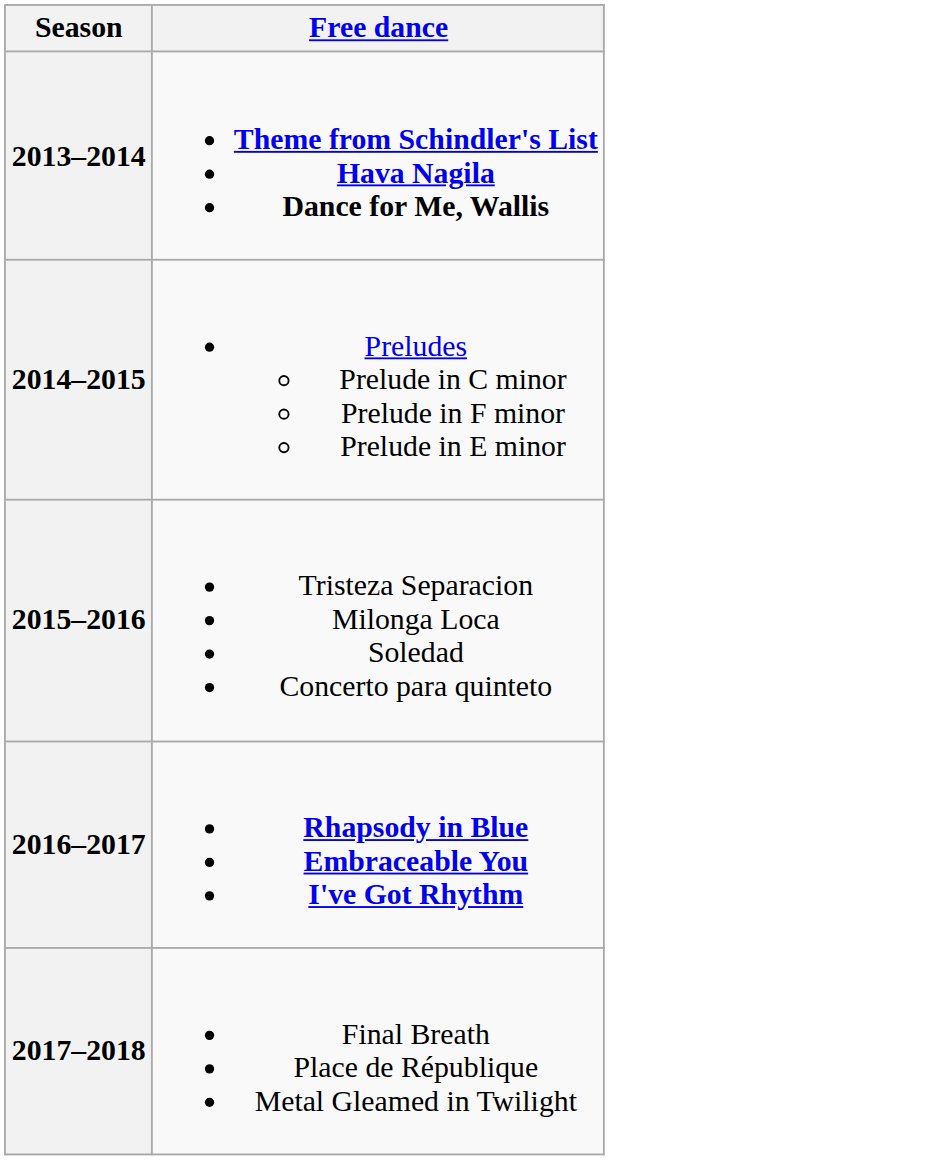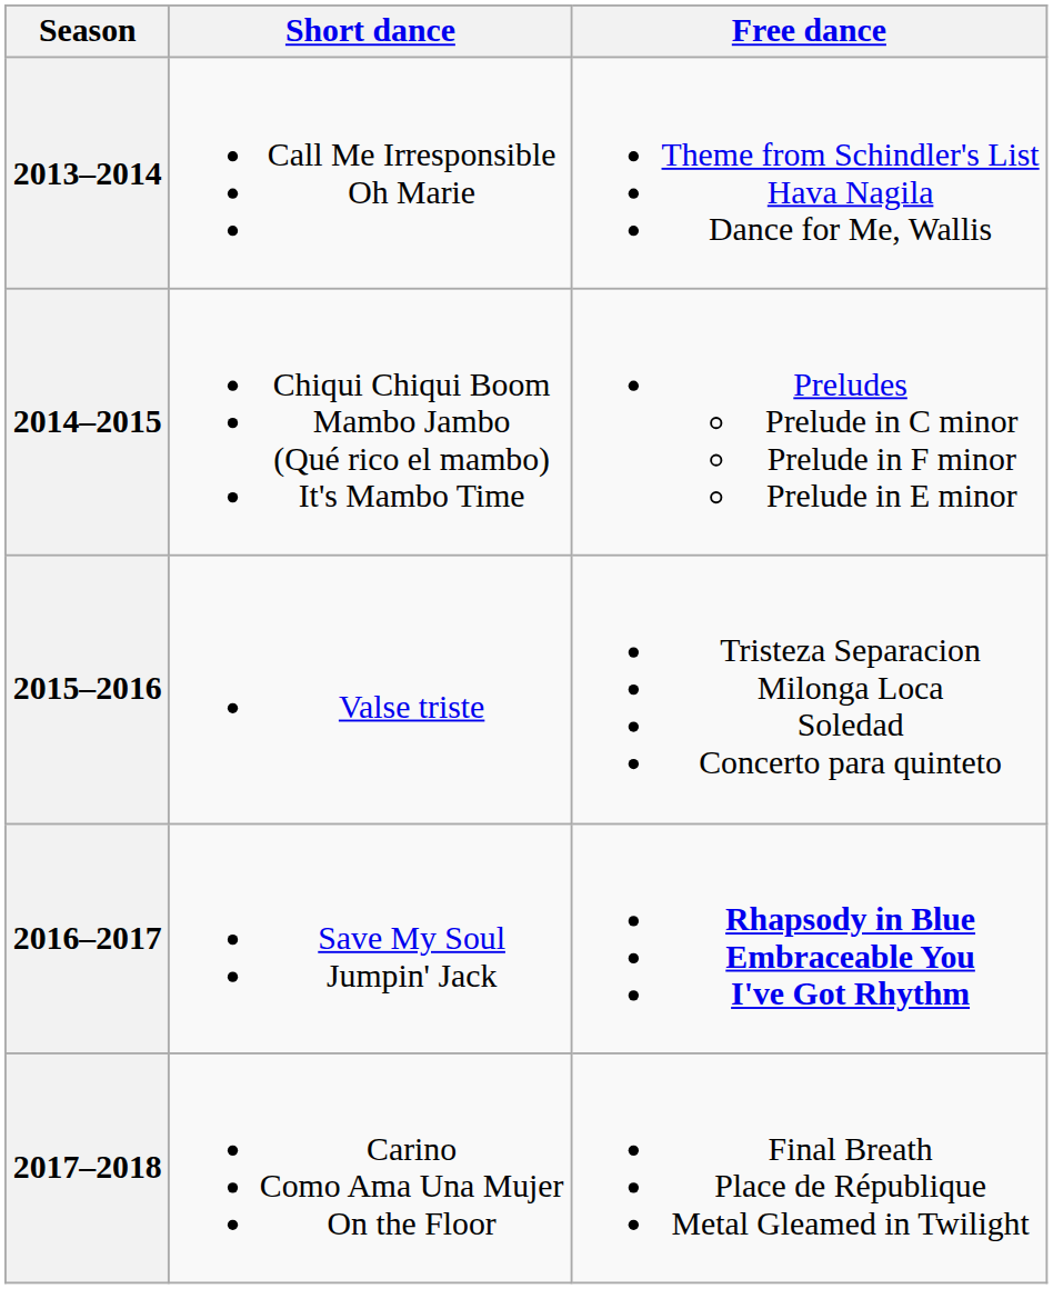 <table class=wikitable style=text-align:center>
 <tr>
 <th>Season</th>
+<th><a href='#'>Short dance</a></th>
 <th><a href='#'>Free dance</a></th>
 </tr>
 <tr>
 <th>2013–2014 <br> </th>
-<td><strong><br><ul><li><a href='#'>Theme from Schindler's List</a> <br></li><li><a href='#'>Hava Nagila</a> <br></li><li>Dance for Me, Wallis <br></li></ul></strong></td>
+<td><br><ul><li> Call Me Irresponsible <br></li><li> Oh Marie <br></li><li></li></ul></td>
+<td><br><ul><li><a href='#'>Theme from Schindler's List</a> <br></li><li><a href='#'>Hava Nagila</a> <br></li><li>Dance for Me, Wallis <br></li></ul></td>
 </tr>
 <tr>
 <th>2014–2015 <br> </th>
+<td><br><ul><li> Chiqui Chiqui Boom <br></li><li> Mambo Jambo <br>(Qué rico el mambo)</li><li> It's Mambo Time</li></ul></td>
 <td><br><ul><li><a href='#'>Preludes</a> <br><ul><li>Prelude in C minor</li><li>Prelude in F minor</li><li>Prelude in E minor</li></ul></li></ul></td>
 </tr>
 <tr>
 <th>2015–2016 <br> </th>
+<td><br><ul><li> <a href='#'>Valse triste</a> <br></li></ul></td>
 <td><br><ul><li>Tristeza Separacion <br></li><li>Milonga Loca <br></li><li>Soledad <br></li><li>Concerto para quinteto <br></li></ul></td>
 </tr>
 <tr>
 <th>2016–2017 <br> </th>
+<td><br><ul><li> <a href='#'>Save My Soul</a> <br></li><li> Jumpin' Jack <br></li></ul></td>
 <td><strong><br><ul><li><a href='#'>Rhapsody in Blue</a> <br></li><li><a href='#'>Embraceable You</a> <br></li><li><a href='#'>I've Got Rhythm</a> <br></li></ul></strong></td>
 </tr>
 <tr>
 <th>2017–2018 <br> </th>
+<td><br><ul><li>Carino <br></li><li>Como Ama Una Mujer <br></li><li>On the Floor <br></li></ul></td>
 <td><br><ul><li>Final Breath</li><li>Place de République</li><li>Metal Gleamed in Twilight <br></li></ul></td>
 </tr>
 </table>
